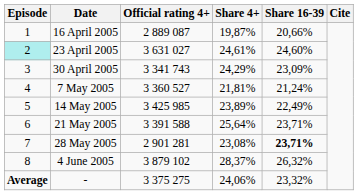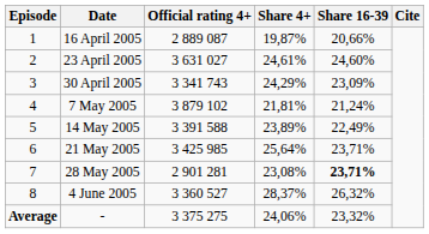 <table class="wikitable" style="font-size:100%; text-align:center">
 <tr>
 <th>Episode</th>
 <th>Date</th>
 <th>Official rating 4+</th>
 <th>Share 4+</th>
 <th>Share 16-39</th>
 <th>Cite</th>
 </tr>
 <tr>
 <td>1</td>
 <td>16 April 2005</td>
 <td>2 889 087</td>
 <td>19,87%</td>
 <td>20,66%</td>
 <td rowspan=9></td>
 </tr>
 <tr>
-<td style="background: paleturquoise;">2</td>
+<td>2</td>
 <td>23 April 2005</td>
 <td>3 631 027</td>
 <td>24,61%</td>
 <td>24,60%</td>
 </tr>
 <tr>
 <td>3</td>
 <td>30 April 2005</td>
 <td>3 341 743</td>
 <td>24,29%</td>
 <td>23,09%</td>
 </tr>
 <tr>
 <td>4</td>
 <td>7 May 2005</td>
-<td>3 360 527</td>
+<td>3 879 102</td>
 <td>21,81%</td>
 <td>21,24%</td>
 </tr>
 <tr>
 <td>5</td>
 <td>14 May 2005</td>
-<td>3 425 985</td>
+<td>3 391 588</td>
 <td>23,89%</td>
 <td>22,49%</td>
 </tr>
 <tr>
 <td>6</td>
 <td>21 May 2005</td>
-<td>3 391 588</td>
+<td>3 425 985</td>
 <td>25,64%</td>
 <td>23,71%</td>
 </tr>
 <tr>
 <td>7</td>
 <td>28 May 2005</td>
 <td>2 901 281</td>
 <td>23,08%</td>
 <td><strong>23,71%</strong></td>
 </tr>
 <tr>
 <td>8</td>
 <td>4 June 2005</td>
-<td>3 879 102</td>
+<td>3 360 527</td>
 <td>28,37%</td>
 <td>26,32%</td>
 </tr>
 <tr>
 <td><strong>Average</strong></td>
 <td>-</td>
 <td>3 375 275</td>
 <td>24,06%</td>
 <td>23,32%</td>
 </tr>
 </table>
